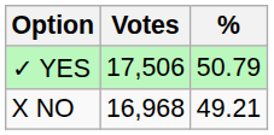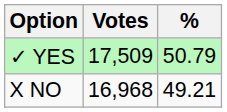 <table class="wikitable">
 <tr>
 <th>Option</th>
 <th>Votes</th>
 <th>%</th>
 </tr>
 <tr>
 <td style=background:#bbf8be>✓ YES</td>
-<td style=background:#bbf8be>17,506</td>
+<td style=background:#bbf8be>17,509</td>
 <td style=background:#bbf8be>50.79</td>
 </tr>
 <tr>
 <td>X NO</td>
 <td>16,968</td>
 <td>49.21</td>
 </tr>
 </table>
